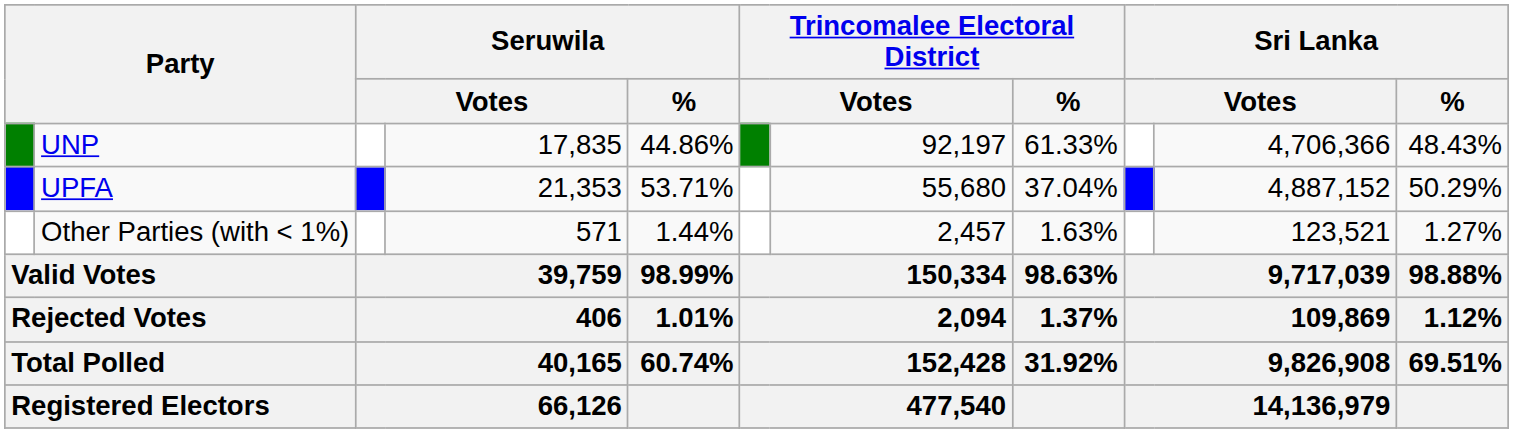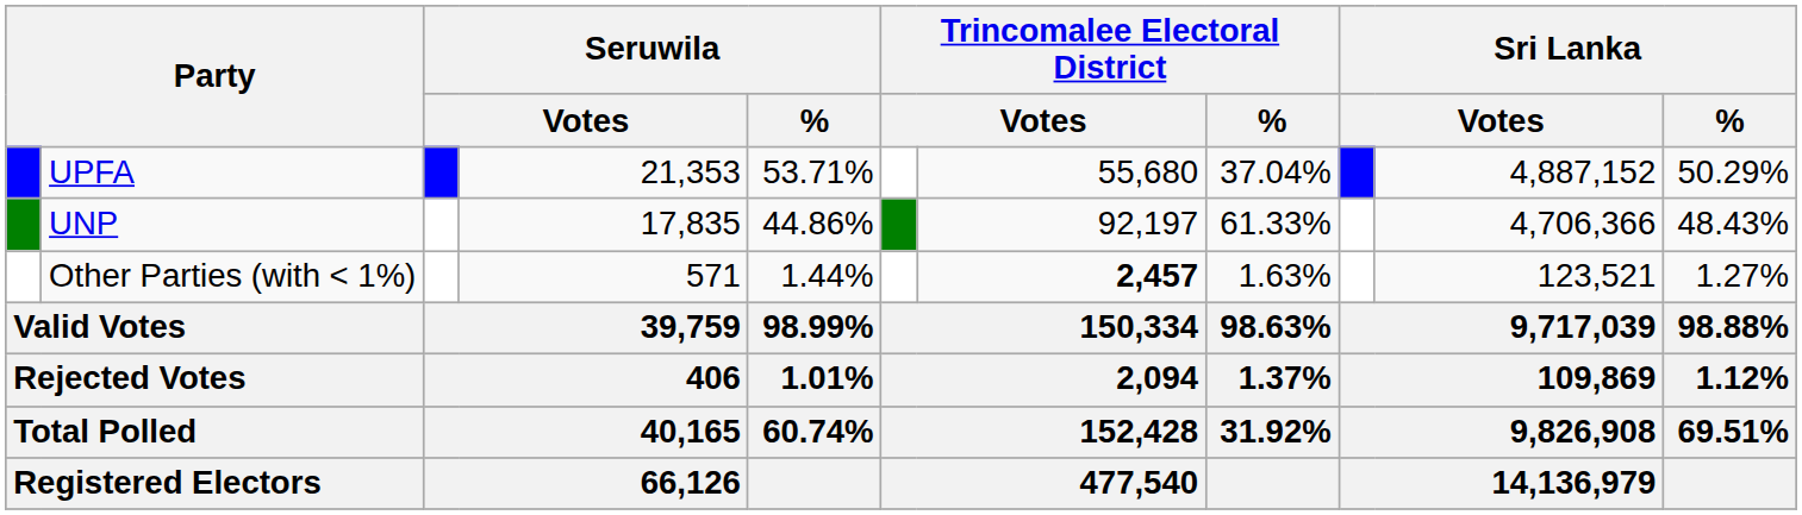 <table class="wikitable">
 <tr>
 <th colspan="2" width="144px"rowspan="2">Party</th>
 <th colspan="3" width="216px">Seruwila</th>
 <th colspan="3" width="216px"><a href='#'>Trincomalee Electoral District</a></th>
 <th colspan="3" width="216px">Sri Lanka</th>
 </tr>
 <tr>
 <th colspan="2" width="144px">Votes</th>
 <th>%</th>
 <th colspan="2" width="144px">Votes</th>
 <th>%</th>
 <th colspan="2" width="144px">Votes</th>
 <th>%</th>
 </tr>
 <tr>
+<td style="background-color:blue;" width="10px"></td>
+<td style="text-align:left;"><a href='#'>UPFA</a></td>
+<td style="background-color:blue;" width="10px"></td>
+<td style="text-align:right;">21,353</td>
+<td style="text-align:right;">53.71%</td>
+<td style="background-color:white;" width="10px"></td>
+<td style="text-align:right;">55,680</td>
+<td style="text-align:right;">37.04%</td>
+<td style="background-color:blue;" width="10px"></td>
+<td style="text-align:right;">4,887,152</td>
+<td style="text-align:right;">50.29%</td>
+</tr>
+<tr>
 <td style="background-color:green;" width="10px"></td>
 <td style="text-align:left;"><a href='#'>UNP</a></td>
 <td style="background-color:white;" width="10px"></td>
 <td style="text-align:right;">17,835</td>
 <td style="text-align:right;">44.86%</td>
 <td style="background-color:green;" width="10px"></td>
 <td style="text-align:right;">92,197</td>
 <td style="text-align:right;">61.33%</td>
 <td style="background-color:white;" width="10px"></td>
 <td style="text-align:right;">4,706,366</td>
 <td style="text-align:right;">48.43%</td>
 </tr>
 <tr>
-<td style="background-color:blue;" width="10px"></td>
-<td style="text-align:left;"><a href='#'>UPFA</a></td>
-<td style="background-color:blue;" width="10px"></td>
-<td style="text-align:right;">21,353</td>
-<td style="text-align:right;">53.71%</td>
-<td style="background-color:white;" width="10px"></td>
-<td style="text-align:right;">55,680</td>
-<td style="text-align:right;">37.04%</td>
-<td style="background-color:blue;" width="10px"></td>
-<td style="text-align:right;">4,887,152</td>
-<td style="text-align:right;">50.29%</td>
-</tr>
-<tr>
 <td style="background-color:white;" width="10px"></td>
 <td style="text-align:left;">Other Parties (with < 1%)</td>
 <td style="background-color:white;" width="10px"></td>
 <td style="text-align:right;">571</td>
 <td style="text-align:right;">1.44%</td>
 <td style="background-color:white;" width="10px"></td>
-<td style="text-align:right;">2,457</td>
+<td style="text-align:right;"><strong>2,457</strong></td>
 <td style="text-align:right;">1.63%</td>
 <td style="background-color:white;" width="10px"></td>
 <td style="text-align:right;">123,521</td>
 <td style="text-align:right;">1.27%</td>
 </tr>
 <tr>
 <th colspan="2" width="144px"style="text-align:left;">Valid Votes</th>
 <th style="text-align:right;"colspan="2" width="144px">39,759</th>
 <th style="text-align:right;">98.99%</th>
 <th style="text-align:right;"colspan="2" width="144px">150,334</th>
 <th style="text-align:right;">98.63%</th>
 <th style="text-align:right;"colspan="2" width="144px">9,717,039</th>
 <th style="text-align:right;">98.88%</th>
 </tr>
 <tr>
 <th colspan="2" width="144px"style="text-align:left;">Rejected Votes</th>
 <th style="text-align:right;"colspan="2" width="144px">406</th>
 <th style="text-align:right;">1.01%</th>
 <th style="text-align:right;"colspan="2" width="144px">2,094</th>
 <th style="text-align:right;">1.37%</th>
 <th style="text-align:right;"colspan="2" width="144px">109,869</th>
 <th style="text-align:right;">1.12%</th>
 </tr>
 <tr>
 <th colspan="2" width="144px"style="text-align:left;">Total Polled</th>
 <th style="text-align:right;"colspan="2" width="144px">40,165</th>
 <th style="text-align:right;">60.74%</th>
 <th style="text-align:right;"colspan="2" width="144px">152,428</th>
 <th style="text-align:right;">31.92%</th>
 <th style="text-align:right;"colspan="2" width="144px">9,826,908</th>
 <th style="text-align:right;">69.51%</th>
 </tr>
 <tr>
 <th colspan="2" width="144px"style="text-align:left;">Registered Electors</th>
 <th style="text-align:right;"colspan="2" width="144px">66,126</th>
 <th></th>
 <th style="text-align:right;"colspan="2" width="144px">477,540</th>
 <th></th>
 <th style="text-align:right;"colspan="2" width="144px">14,136,979</th>
 <th></th>
 </tr>
 </table>
